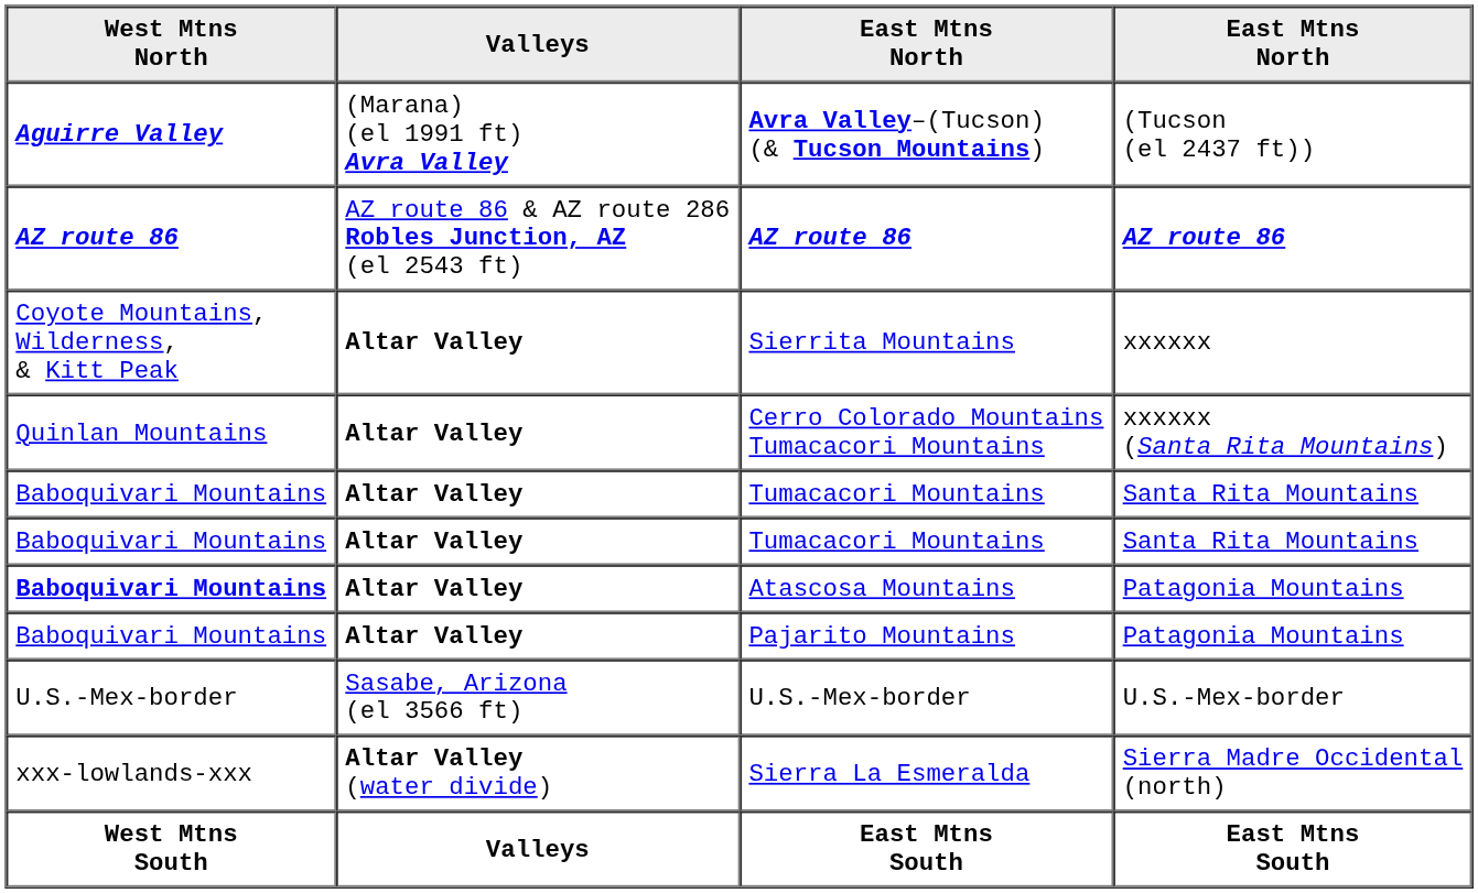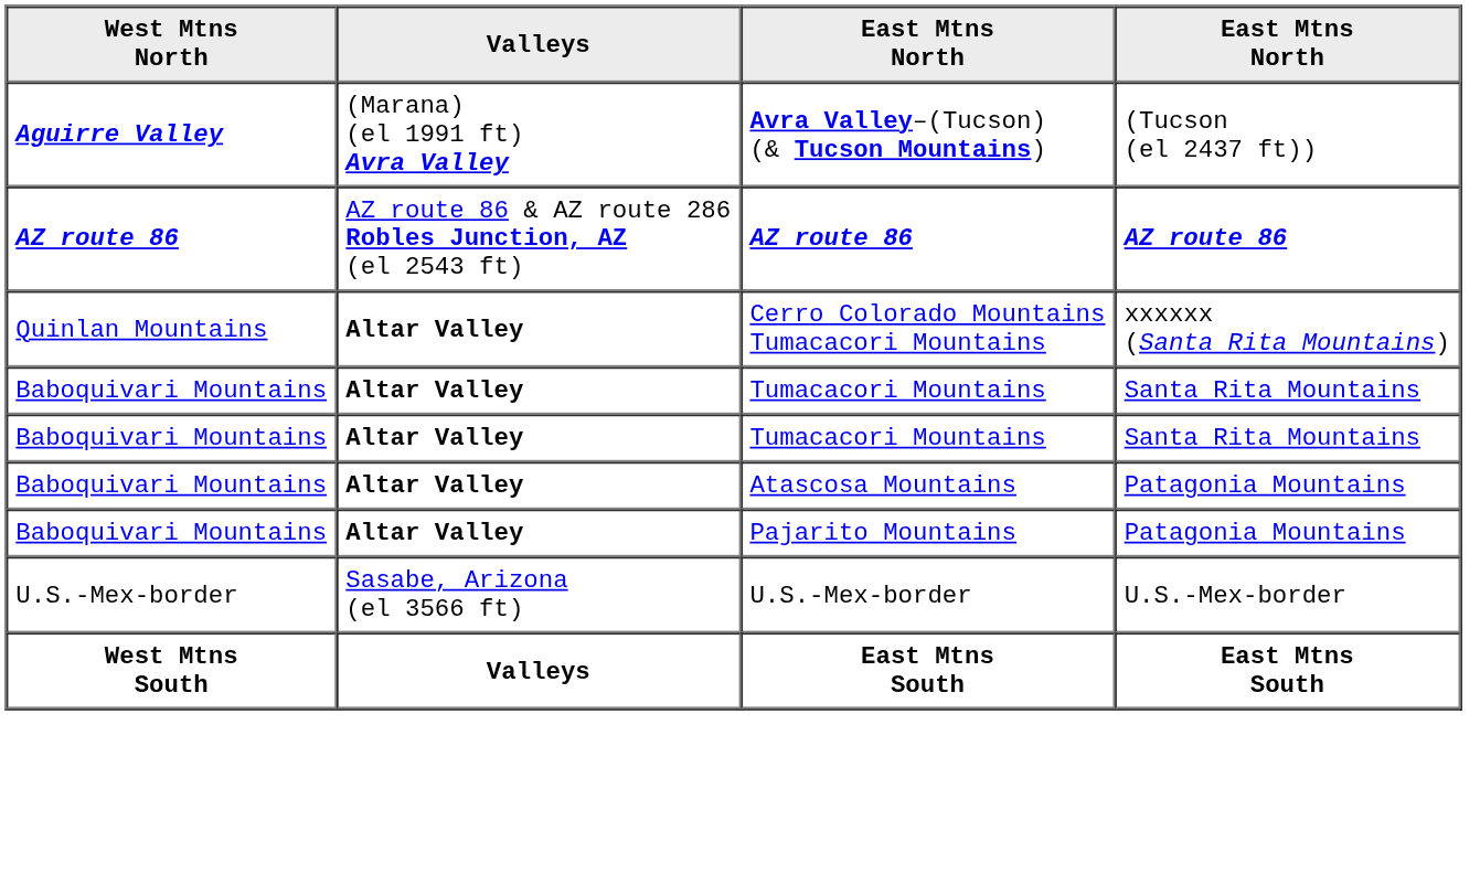 <table cellspacing=0 cellpadding=4 border=1>
 <tr bgcolor="#ececec" style="text-align:center;">
 <th>West Mtns<br><strong>North</strong></th>
 <th>Valleys</th>
 <th>East Mtns<br><strong>North</strong></th>
 <th>East Mtns<br><strong>North</strong></th>
 </tr>
 <tr>
 <td><strong><em><a href='#'>Aguirre Valley</a></em></strong></td>
 <td>(Marana)<br>(el 1991 ft)<br><strong><em><a href='#'>Avra Valley</a></em></strong></td>
 <td><strong><a href='#'>Avra Valley</a></strong>–(Tucson)<br>(& <strong><a href='#'>Tucson Mountains</a></strong>)</td>
 <td>(Tucson<br>(el 2437 ft))</td>
 </tr>
 <tr>
 <td><strong><em><a href='#'>AZ route 86</a></em></strong></td>
 <td><a href='#'>AZ route 86</a> & AZ route 286<br><strong><a href='#'>Robles Junction, AZ</a></strong><br>(el 2543 ft)</td>
 <td><strong><em><a href='#'>AZ route 86</a></em></strong></td>
 <td><strong><em><a href='#'>AZ route 86</a></em></strong></td>
 </tr>
 <tr>
-<td><a href='#'>Coyote Mountains</a>,<br><a href='#'>Wilderness</a>,<br> & <a href='#'>Kitt Peak</a></td>
-<td><strong>Altar Valley</strong></td>
-<td><a href='#'>Sierrita Mountains</a></td>
-<td>xxxxxx</td>
-</tr>
-<tr>
 <td><a href='#'>Quinlan Mountains</a></td>
 <td><strong>Altar Valley</strong></td>
 <td><a href='#'>Cerro Colorado Mountains</a><br><a href='#'>Tumacacori Mountains</a></td>
 <td>xxxxxx<br>(<em><a href='#'>Santa Rita Mountains</a></em>)</td>
 </tr>
 <tr>
 <td><a href='#'>Baboquivari Mountains</a></td>
 <td><strong>Altar Valley</strong></td>
 <td><a href='#'>Tumacacori Mountains</a></td>
 <td><a href='#'>Santa Rita Mountains</a></td>
 </tr>
 <tr>
 <td><a href='#'>Baboquivari Mountains</a></td>
 <td><strong>Altar Valley</strong></td>
 <td><a href='#'>Tumacacori Mountains</a></td>
 <td><a href='#'>Santa Rita Mountains</a></td>
 </tr>
 <tr>
-<td><strong><a href='#'>Baboquivari Mountains</a></strong></td>
+<td><a href='#'>Baboquivari Mountains</a></td>
 <td><strong>Altar Valley</strong></td>
 <td><a href='#'>Atascosa Mountains</a></td>
 <td><a href='#'>Patagonia Mountains</a></td>
 </tr>
 <tr>
 <td><a href='#'>Baboquivari Mountains</a></td>
 <td><strong>Altar Valley</strong></td>
 <td><a href='#'>Pajarito Mountains</a></td>
 <td><a href='#'>Patagonia Mountains</a></td>
 </tr>
 <tr>
 <td>U.S.-Mex-border</td>
 <td><a href='#'>Sasabe, Arizona</a><br>(el 3566 ft)</td>
 <td>U.S.-Mex-border</td>
 <td>U.S.-Mex-border</td>
 </tr>
 <tr>
-<td>xxx-lowlands-xxx</td>
-<td><strong>Altar Valley</strong><br>(<a href='#'>water divide</a>)</td>
-<td><a href='#'>Sierra La Esmeralda</a></td>
-<td><a href='#'>Sierra Madre Occidental</a><br>(north)</td>
-</tr>
-<tr>
 <th>West Mtns<br><strong>South</strong></th>
 <th>Valleys</th>
 <th>East Mtns<br><strong>South</strong></th>
 <th>East Mtns<br><strong>South</strong></th>
 </tr>
 <tr>
 </tr>
 </table>
